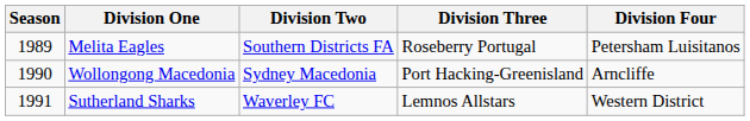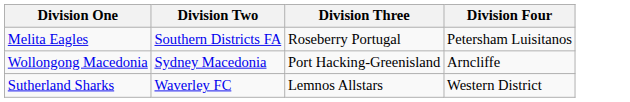 <table class="wikitable">
 <tr>
-<th>Season</th>
 <th>Division One</th>
 <th>Division Two</th>
 <th>Division Three</th>
 <th>Division Four</th>
 </tr>
 <tr>
-<td style=text-align:center>1989</td>
 <td><a href='#'>Melita Eagles</a></td>
 <td><a href='#'>Southern Districts FA</a></td>
 <td>Roseberry Portugal</td>
 <td>Petersham Luisitanos</td>
 </tr>
 <tr>
-<td style=text-align:center>1990</td>
 <td><a href='#'>Wollongong Macedonia</a></td>
 <td><a href='#'>Sydney Macedonia</a></td>
 <td>Port Hacking-Greenisland</td>
 <td>Arncliffe</td>
 </tr>
 <tr>
-<td style=text-align:center>1991</td>
 <td><a href='#'>Sutherland Sharks</a></td>
 <td><a href='#'>Waverley FC</a></td>
 <td>Lemnos Allstars</td>
 <td>Western District</td>
 </tr>
 </table>
